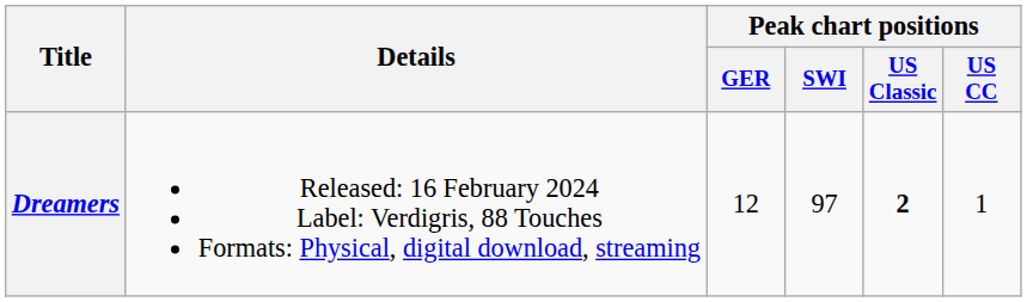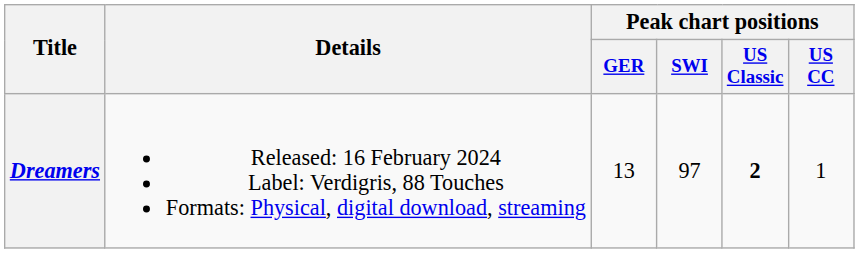 <table class="wikitable plainrowheaders" style="text-align:center;">
 <tr>
 <th scope="col" rowspan="2">Title</th>
 <th scope="col" rowspan="2">Details</th>
 <th scope="col" colspan="4">Peak chart positions</th>
 </tr>
 <tr>
 <th scope="col" style="width:3em;font-size:85%;"><a href='#'>GER</a><br></th>
 <th scope="col" style="width:3em;font-size:85%;"><a href='#'>SWI</a><br></th>
 <th scope="col" style="width:3em;font-size:85%;"><a href='#'>US<br>Classic</a><br></th>
 <th scope="col" style="width:3em;font-size:85%;"><a href='#'>US<br>CC</a><br></th>
 </tr>
 <tr>
 <th scope="row"><em><a href='#'>Dreamers</a></em><br></th>
 <td><br><ul><li>Released: 16 February 2024</li><li>Label: Verdigris, 88 Touches</li><li>Formats: <a href='#'>Physical</a>, <a href='#'>digital download</a>, <a href='#'>streaming</a></li></ul></td>
-<td>12</td>
+<td>13</td>
 <td>97</td>
 <td><strong>2</strong></td>
 <td>1</td>
 </tr>
 </table>
